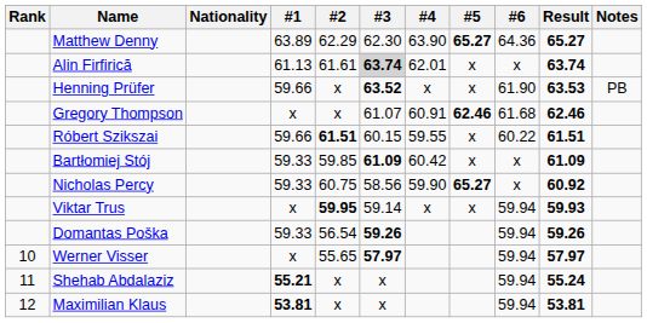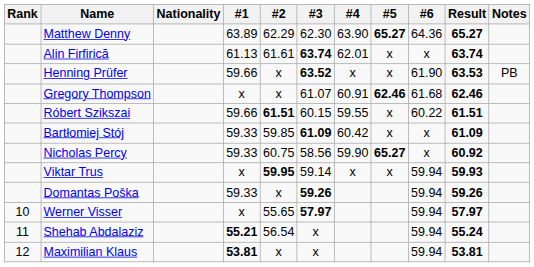 <table class="wikitable sortable" style="text-align:center">
 <tr>
 <th>Rank</th>
 <th>Name</th>
 <th>Nationality</th>
 <th>#1</th>
 <th>#2</th>
 <th>#3</th>
 <th>#4</th>
 <th>#5</th>
 <th>#6</th>
 <th>Result</th>
 <th>Notes</th>
 </tr>
 <tr>
 <td></td>
 <td align=left><a href='#'>Matthew Denny</a></td>
 <td align=left></td>
 <td>63.89</td>
 <td>62.29</td>
 <td>62.30</td>
 <td>63.90</td>
 <td><strong>65.27</strong></td>
 <td>64.36</td>
 <td><strong>65.27</strong></td>
 <td></td>
 </tr>
 <tr>
 <td></td>
 <td align=left><a href='#'>Alin Firfirică</a></td>
 <td align=left></td>
 <td>61.13</td>
 <td>61.61</td>
-<td style="background: lightgrey;"><strong>63.74</strong></td>
+<td><strong>63.74</strong></td>
 <td>62.01</td>
 <td>x</td>
 <td>x</td>
 <td><strong>63.74</strong></td>
 <td></td>
 </tr>
 <tr>
 <td></td>
 <td align=left><a href='#'>Henning Prüfer</a></td>
 <td align=left></td>
 <td>59.66</td>
 <td>x</td>
 <td><strong>63.52</strong></td>
 <td>x</td>
 <td>x</td>
 <td>61.90</td>
 <td><strong>63.53</strong></td>
 <td>PB</td>
 </tr>
 <tr>
 <td></td>
 <td align=left><a href='#'>Gregory Thompson</a></td>
 <td align=left></td>
 <td>x</td>
 <td>x</td>
 <td>61.07</td>
 <td>60.91</td>
 <td><strong>62.46</strong></td>
 <td>61.68</td>
 <td><strong>62.46</strong></td>
 <td></td>
 </tr>
 <tr>
 <td></td>
 <td align=left><a href='#'>Róbert Szikszai</a></td>
 <td align=left></td>
 <td>59.66</td>
 <td><strong>61.51</strong></td>
 <td>60.15</td>
 <td>59.55</td>
 <td>x</td>
 <td>60.22</td>
 <td><strong>61.51</strong></td>
 <td></td>
 </tr>
 <tr>
 <td></td>
 <td align=left><a href='#'>Bartłomiej Stój</a></td>
 <td align=left></td>
 <td>59.33</td>
 <td>59.85</td>
 <td><strong>61.09</strong></td>
 <td>60.42</td>
 <td>x</td>
 <td>x</td>
 <td><strong>61.09</strong></td>
 <td></td>
 </tr>
 <tr>
 <td></td>
 <td align=left><a href='#'>Nicholas Percy</a></td>
 <td align=left></td>
 <td>59.33</td>
 <td>60.75</td>
 <td>58.56</td>
 <td>59.90</td>
 <td><strong>65.27</strong></td>
 <td>x</td>
 <td><strong>60.92</strong></td>
 <td></td>
 </tr>
 <tr>
 <td></td>
 <td align=left><a href='#'>Viktar Trus</a></td>
 <td align=left></td>
 <td>x</td>
 <td><strong>59.95</strong></td>
 <td>59.14</td>
 <td>x</td>
 <td>x</td>
 <td>59.94</td>
 <td><strong>59.93</strong></td>
 <td></td>
 </tr>
 <tr>
 <td></td>
 <td align=left><a href='#'>Domantas Poška</a></td>
 <td align=left></td>
 <td>59.33</td>
-<td>56.54</td>
+<td>x</td>
 <td><strong>59.26</strong></td>
 <td></td>
 <td></td>
 <td>59.94</td>
 <td><strong>59.26</strong></td>
 <td></td>
 </tr>
 <tr>
 <td>10</td>
 <td align=left><a href='#'>Werner Visser</a></td>
 <td align=left></td>
 <td>x</td>
 <td>55.65</td>
 <td><strong>57.97</strong></td>
 <td></td>
 <td></td>
 <td>59.94</td>
 <td><strong>57.97</strong></td>
 <td></td>
 </tr>
 <tr>
 <td>11</td>
 <td align=left><a href='#'>Shehab Abdalaziz</a></td>
 <td align=left></td>
 <td><strong>55.21</strong></td>
-<td>x</td>
+<td>56.54</td>
 <td>x</td>
 <td></td>
 <td></td>
 <td>59.94</td>
 <td><strong>55.24</strong></td>
 <td></td>
 </tr>
 <tr>
 <td>12</td>
 <td align=left><a href='#'>Maximilian Klaus</a></td>
 <td align=left></td>
 <td><strong>53.81</strong></td>
 <td>x</td>
 <td>x</td>
 <td></td>
 <td></td>
 <td>59.94</td>
 <td><strong>53.81</strong></td>
 <td></td>
 </tr>
 </table>
